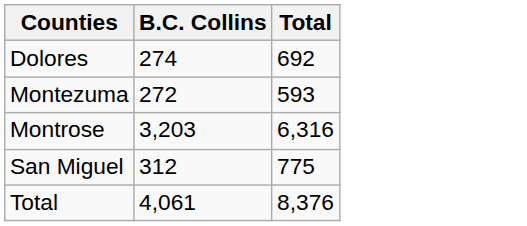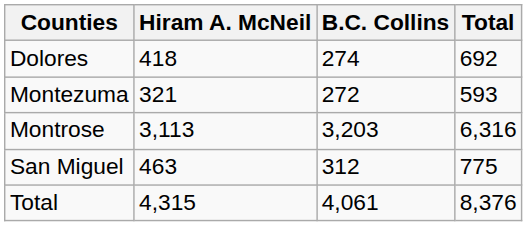 <table class="wikitable mw-collapsible">
 <tr>
 <th>Counties</th>
+<th>Hiram A. McNeil</th>
 <th>B.C. Collins</th>
 <th>Total</th>
 </tr>
 <tr>
 <td>Dolores</td>
+<td>418</td>
 <td>274</td>
 <td>692</td>
 </tr>
 <tr>
 <td>Montezuma</td>
+<td>321</td>
 <td>272</td>
 <td>593</td>
 </tr>
 <tr>
 <td>Montrose</td>
+<td>3,113</td>
 <td>3,203</td>
 <td>6,316</td>
 </tr>
 <tr>
 <td>San Miguel</td>
+<td>463</td>
 <td>312</td>
 <td>775</td>
 </tr>
 <tr>
 <td>Total</td>
+<td>4,315</td>
 <td>4,061</td>
 <td>8,376</td>
 </tr>
 </table>
